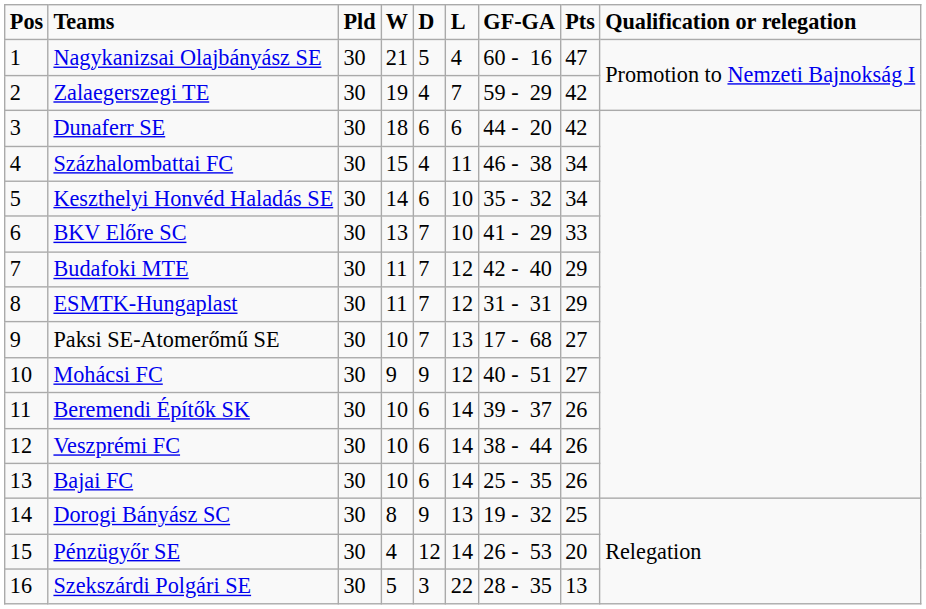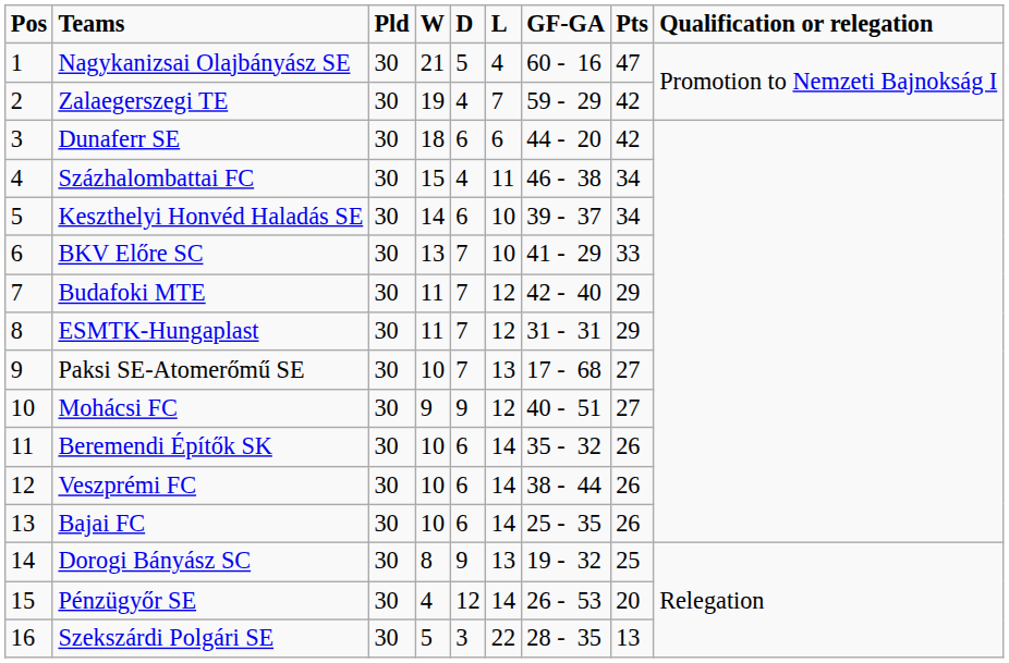 <table class="wikitable">
 <tr>
 <td><strong>Pos</strong></td>
 <td><strong>Teams</strong></td>
 <td><strong>Pld</strong></td>
 <td><strong>W</strong></td>
 <td><strong>D</strong></td>
 <td><strong>L</strong></td>
 <td><strong>GF-GA</strong></td>
 <td><strong>Pts</strong></td>
 <td><strong>Qualification or relegation</strong></td>
 </tr>
 <tr>
 <td>1</td>
 <td><a href='#'>Nagykanizsai Olajbányász SE</a></td>
 <td>30</td>
 <td>21</td>
 <td>5</td>
 <td>4</td>
 <td>60 -  16</td>
 <td>47</td>
 <td rowspan="2">Promotion to <a href='#'>Nemzeti Bajnokság I</a></td>
 </tr>
 <tr>
 <td>2</td>
 <td><a href='#'>Zalaegerszegi TE</a></td>
 <td>30</td>
 <td>19</td>
 <td>4</td>
 <td>7</td>
 <td>59 -  29</td>
 <td>42</td>
 </tr>
 <tr>
 <td>3</td>
 <td><a href='#'>Dunaferr SE</a></td>
 <td>30</td>
 <td>18</td>
 <td>6</td>
 <td>6</td>
 <td>44 -  20</td>
 <td>42</td>
 <td rowspan="11"></td>
 </tr>
 <tr>
 <td>4</td>
 <td><a href='#'>Százhalombattai FC</a></td>
 <td>30</td>
 <td>15</td>
 <td>4</td>
 <td>11</td>
 <td>46 -  38</td>
 <td>34</td>
 </tr>
 <tr>
 <td>5</td>
 <td><a href='#'>Keszthelyi Honvéd Haladás SE</a></td>
 <td>30</td>
 <td>14</td>
 <td>6</td>
 <td>10</td>
-<td>35 -  32</td>
+<td>39 -  37</td>
 <td>34</td>
 </tr>
 <tr>
 <td>6</td>
 <td><a href='#'>BKV Előre SC</a></td>
 <td>30</td>
 <td>13</td>
 <td>7</td>
 <td>10</td>
 <td>41 -  29</td>
 <td>33</td>
 </tr>
 <tr>
 <td>7</td>
 <td><a href='#'>Budafoki MTE</a></td>
 <td>30</td>
 <td>11</td>
 <td>7</td>
 <td>12</td>
 <td>42 -  40</td>
 <td>29</td>
 </tr>
 <tr>
 <td>8</td>
 <td><a href='#'>ESMTK-Hungaplast</a></td>
 <td>30</td>
 <td>11</td>
 <td>7</td>
 <td>12</td>
 <td>31 -  31</td>
 <td>29</td>
 </tr>
 <tr>
 <td>9</td>
 <td>Paksi SE-Atomerőmű SE</td>
 <td>30</td>
 <td>10</td>
 <td>7</td>
 <td>13</td>
 <td>17 -  68</td>
 <td>27</td>
 </tr>
 <tr>
 <td>10</td>
 <td><a href='#'>Mohácsi FC</a></td>
 <td>30</td>
 <td>9</td>
 <td>9</td>
 <td>12</td>
 <td>40 -  51</td>
 <td>27</td>
 </tr>
 <tr>
 <td>11</td>
 <td><a href='#'>Beremendi Építők SK</a></td>
 <td>30</td>
 <td>10</td>
 <td>6</td>
 <td>14</td>
-<td>39 -  37</td>
+<td>35 -  32</td>
 <td>26</td>
 </tr>
 <tr>
 <td>12</td>
 <td><a href='#'>Veszprémi FC</a></td>
 <td>30</td>
 <td>10</td>
 <td>6</td>
 <td>14</td>
 <td>38 -  44</td>
 <td>26</td>
 </tr>
 <tr>
 <td>13</td>
 <td><a href='#'>Bajai FC</a></td>
 <td>30</td>
 <td>10</td>
 <td>6</td>
 <td>14</td>
 <td>25 -  35</td>
 <td>26</td>
 </tr>
 <tr>
 <td>14</td>
 <td><a href='#'>Dorogi Bányász SC</a></td>
 <td>30</td>
 <td>8</td>
 <td>9</td>
 <td>13</td>
 <td>19 -  32</td>
 <td>25</td>
 <td rowspan="3">Relegation</td>
 </tr>
 <tr>
 <td>15</td>
 <td><a href='#'>Pénzügyőr SE</a></td>
 <td>30</td>
 <td>4</td>
 <td>12</td>
 <td>14</td>
 <td>26 -  53</td>
 <td>20</td>
 </tr>
 <tr>
 <td>16</td>
 <td><a href='#'>Szekszárdi Polgári SE</a></td>
 <td>30</td>
 <td>5</td>
 <td>3</td>
 <td>22</td>
 <td>28 -  35</td>
 <td>13</td>
 </tr>
 </table>
